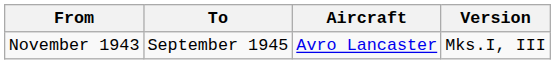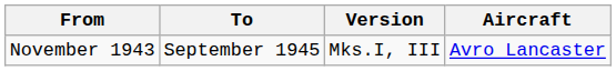 <table class="wikitable">
 <tr>
 <th>From</th>
 <th>To</th>
+<th>Version</th>
 <th>Aircraft</th>
-<th>Version</th>
 </tr>
 <tr>
 <td>November 1943</td>
 <td>September 1945</td>
+<td>Mks.I, III</td>
 <td><a href='#'>Avro Lancaster</a></td>
-<td>Mks.I, III</td>
 </tr>
 </table>
